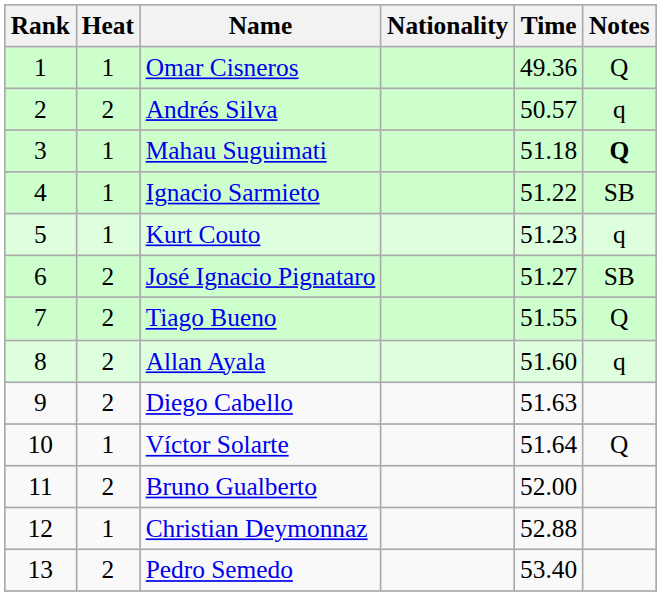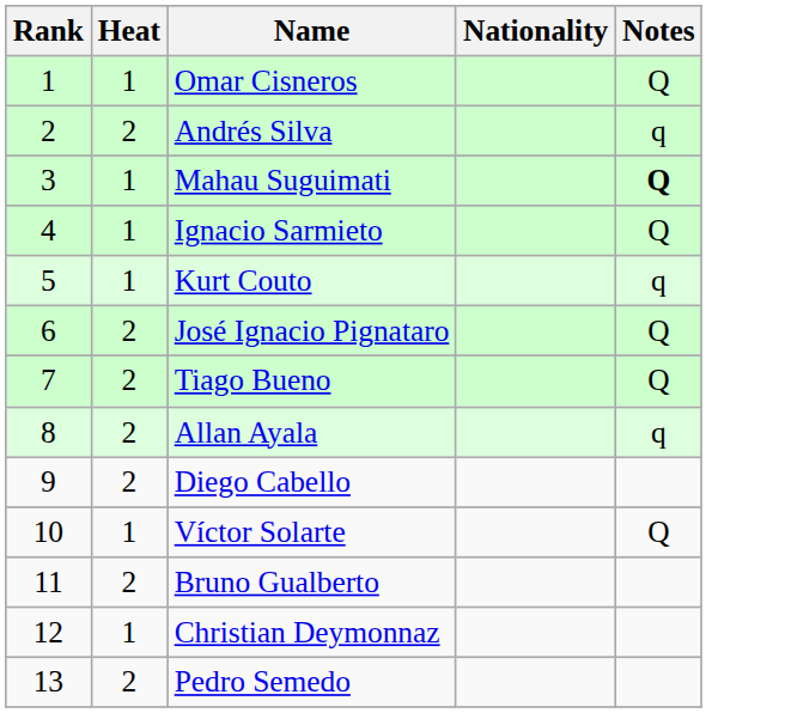 <table class="wikitable sortable" style="text-align:center;font-size:95%">
 <tr>
 <th>Rank</th>
 <th>Heat</th>
 <th>Name</th>
 <th>Nationality</th>
-<th>Time</th>
 <th>Notes</th>
 </tr>
 <tr bgcolor=ccffcc>
 <td>1</td>
 <td>1</td>
 <td align=left><a href='#'>Omar Cisneros</a></td>
 <td align=left></td>
-<td>49.36</td>
 <td>Q</td>
 </tr>
 <tr bgcolor=ccffcc>
 <td>2</td>
 <td>2</td>
 <td align=left><a href='#'>Andrés Silva</a></td>
 <td align=left></td>
-<td>50.57</td>
 <td>q</td>
 </tr>
 <tr bgcolor=ccffcc>
 <td>3</td>
 <td>1</td>
 <td align=left><a href='#'>Mahau Suguimati</a></td>
 <td align=left></td>
-<td>51.18</td>
 <td><strong>Q</strong></td>
 </tr>
 <tr bgcolor=ccffcc>
 <td>4</td>
 <td>1</td>
 <td align=left><a href='#'>Ignacio Sarmieto</a></td>
 <td align=left></td>
-<td>51.22</td>
-<td>SB</td>
+<td>Q</td>
 </tr>
 <tr bgcolor=ddffdd>
 <td>5</td>
 <td>1</td>
 <td align=left><a href='#'>Kurt Couto</a></td>
 <td align=left></td>
-<td>51.23</td>
 <td>q</td>
 </tr>
 <tr bgcolor=ccffcc>
 <td>6</td>
 <td>2</td>
 <td align=left><a href='#'>José Ignacio Pignataro</a></td>
 <td align=left></td>
-<td>51.27</td>
-<td>SB</td>
+<td>Q</td>
 </tr>
 <tr bgcolor=ccffcc>
 <td>7</td>
 <td>2</td>
 <td align=left><a href='#'>Tiago Bueno</a></td>
 <td align=left></td>
-<td>51.55</td>
 <td>Q</td>
 </tr>
 <tr bgcolor=ddffdd>
 <td>8</td>
 <td>2</td>
 <td align=left><a href='#'>Allan Ayala</a></td>
 <td align=left></td>
-<td>51.60</td>
 <td>q</td>
 </tr>
 <tr>
 <td>9</td>
 <td>2</td>
 <td align=left><a href='#'>Diego Cabello</a></td>
 <td align=left></td>
-<td>51.63</td>
 <td></td>
 </tr>
 <tr>
 <td>10</td>
 <td>1</td>
 <td align=left><a href='#'>Víctor Solarte</a></td>
 <td align=left></td>
-<td>51.64</td>
 <td>Q</td>
 </tr>
 <tr>
 <td>11</td>
 <td>2</td>
 <td align=left><a href='#'>Bruno Gualberto</a></td>
 <td align=left></td>
-<td>52.00</td>
 <td></td>
 </tr>
 <tr>
 <td>12</td>
 <td>1</td>
 <td align=left><a href='#'>Christian Deymonnaz</a></td>
 <td align=left></td>
-<td>52.88</td>
 <td></td>
 </tr>
 <tr>
 <td>13</td>
 <td>2</td>
 <td align=left><a href='#'>Pedro Semedo</a></td>
 <td align=left></td>
-<td>53.40</td>
 <td></td>
 </tr>
 </table>
